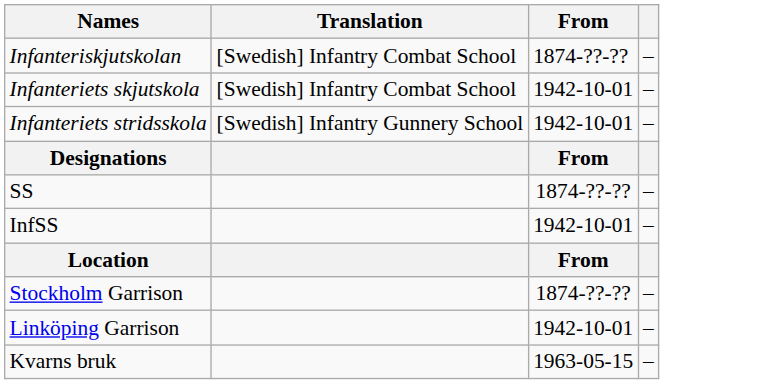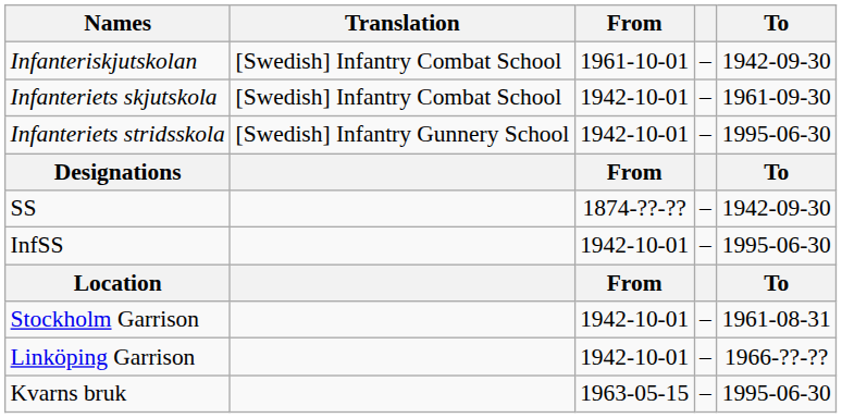 <table class="wikitable">
 <tr>
 <th style="font-weight:bold;">Names</th>
 <th style="font-weight:bold;">Translation</th>
 <th style="text-align: center; font-weight:bold;">From</th>
 <th></th>
+<th style="text-align: center; font-weight:bold;">To</th>
 </tr>
 <tr>
 <td style="font-style:italic;">Infanteriskjutskolan</td>
 <td>[Swedish] Infantry Combat School</td>
-<td>1874-??-??</td>
+<td>1961-10-01</td>
 <td>–</td>
+<td>1942-09-30</td>
 </tr>
 <tr>
 <td style="font-style:italic;">Infanteriets skjutskola</td>
 <td>[Swedish] Infantry Combat School</td>
 <td>1942-10-01</td>
 <td>–</td>
+<td>1961-09-30</td>
 </tr>
 <tr>
 <td style="font-style:italic;">Infanteriets stridsskola</td>
 <td>[Swedish] Infantry Gunnery School</td>
 <td style="text-align: center;">1942-10-01</td>
 <td>–</td>
+<td>1995-06-30</td>
 </tr>
 <tr>
 <th style="font-weight:bold;">Designations</th>
 <th style="font-weight:bold;"></th>
 <th style="text-align: center; font-weight:bold;">From</th>
 <th></th>
+<th style="text-align: center; font-weight:bold;">To</th>
 </tr>
 <tr>
 <td>SS</td>
 <td></td>
 <td style="text-align: center;">1874-??-??</td>
 <td>–</td>
+<td style="text-align: center;">1942-09-30</td>
 </tr>
 <tr>
 <td>InfSS</td>
 <td></td>
 <td style="text-align: center;">1942-10-01</td>
 <td>–</td>
+<td style="text-align: center;">1995-06-30</td>
 </tr>
 <tr>
 <th style="font-weight:bold;">Location</th>
 <th style="font-weight:bold;"></th>
 <th style="text-align: center; font-weight:bold;">From</th>
 <th></th>
+<th style="text-align: center; font-weight:bold;">To</th>
 </tr>
 <tr>
 <td><a href='#'>Stockholm</a> Garrison</td>
 <td></td>
-<td style="text-align: center;">1874-??-??</td>
+<td style="text-align: center;">1942-10-01</td>
 <td style="text-align: center;">–</td>
+<td style="text-align: center;">1961-08-31</td>
 </tr>
 <tr>
 <td><a href='#'>Linköping</a> Garrison</td>
 <td></td>
 <td style="text-align: center;">1942-10-01</td>
 <td style="text-align: center;">–</td>
+<td style="text-align: center;">1966-??-??</td>
 </tr>
 <tr>
 <td>Kvarns bruk</td>
 <td></td>
 <td style="text-align: center;">1963-05-15</td>
 <td style="text-align: center;">–</td>
+<td style="text-align: center;">1995-06-30</td>
 </tr>
 </table>
